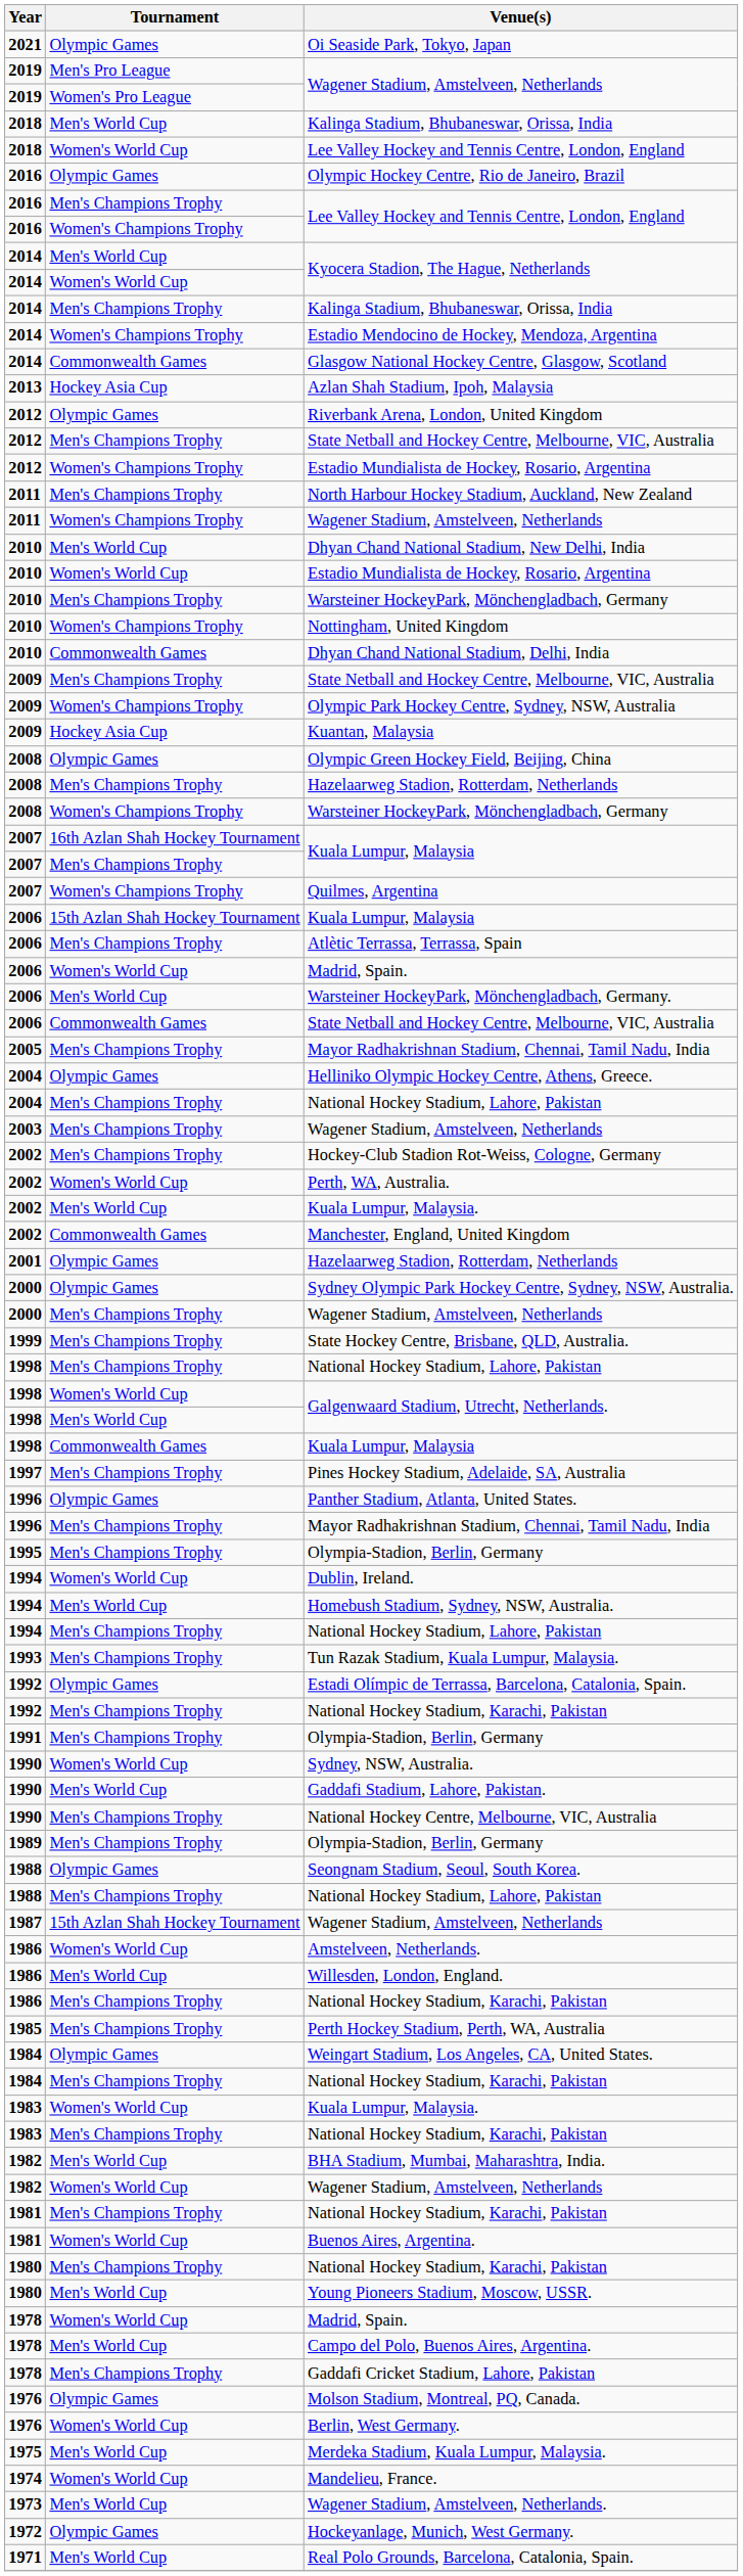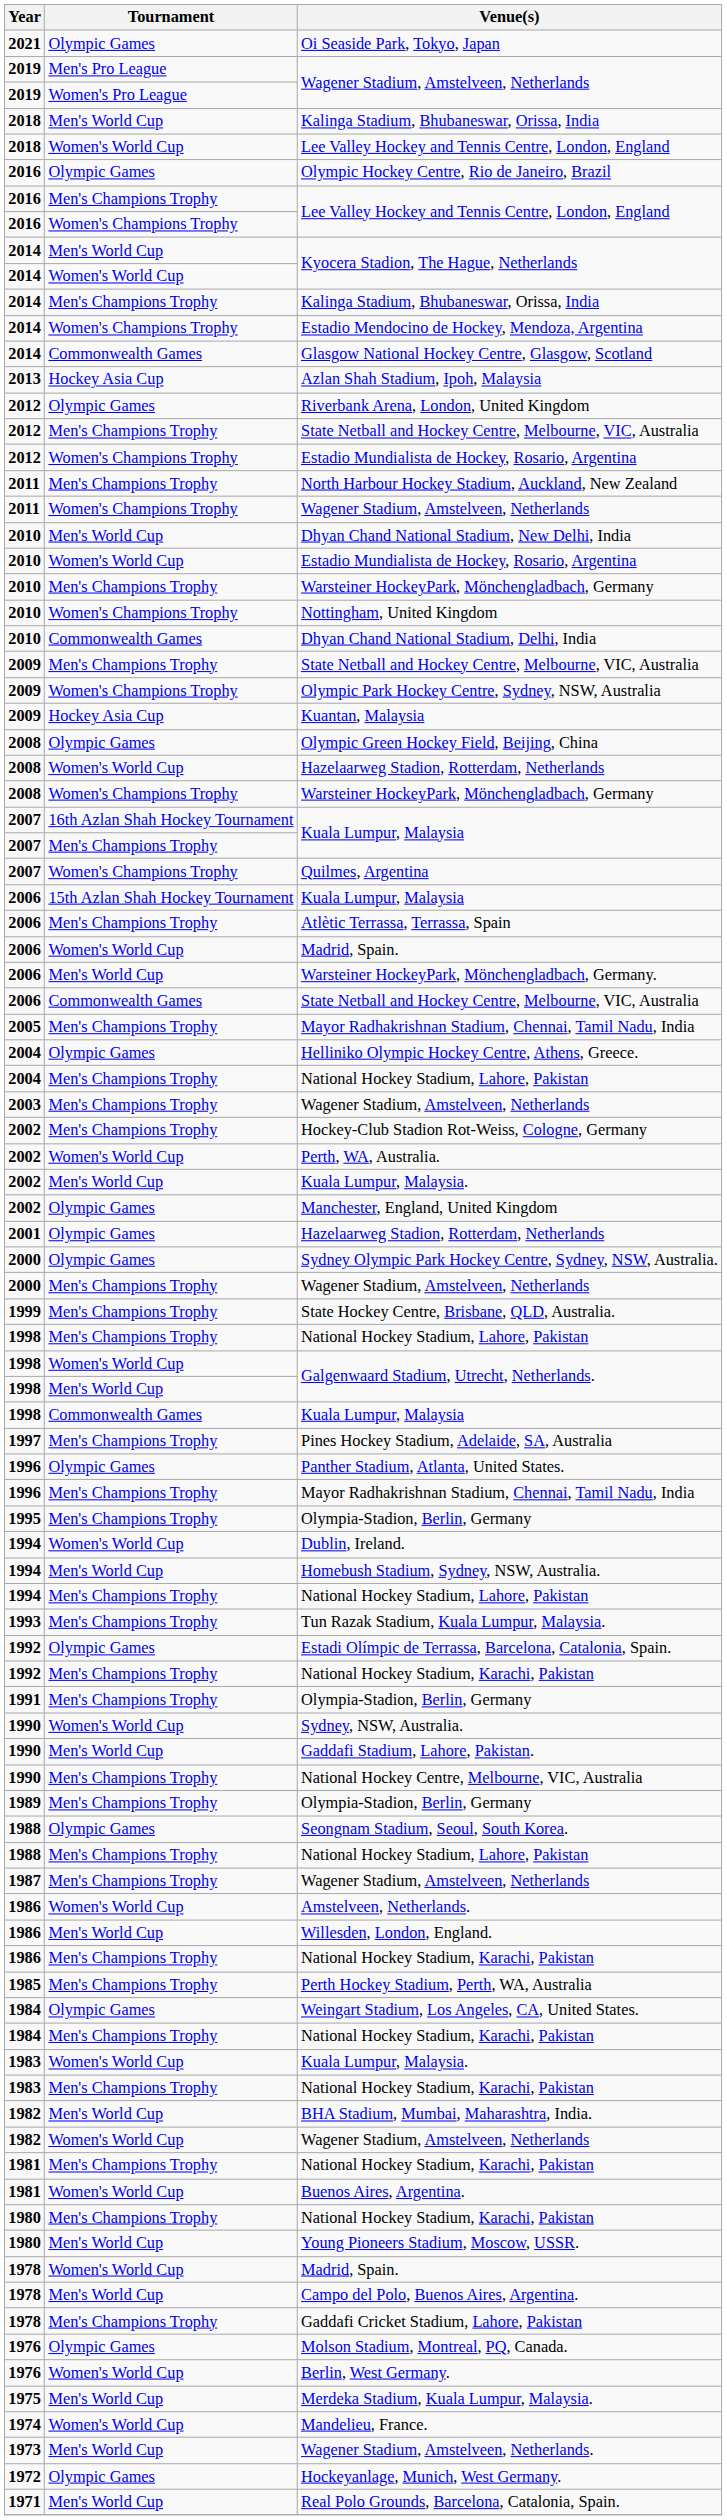 <table class="wikitable">
 <tr>
 <th>Year</th>
 <th>Tournament</th>
 <th>Venue(s)</th>
 </tr>
 <tr>
 <td><strong>2021</strong></td>
 <td><a href='#'>Olympic Games</a></td>
 <td><a href='#'>Oi Seaside Park</a>, <a href='#'>Tokyo</a>, <a href='#'>Japan</a></td>
 </tr>
 <tr>
 <td><strong>2019</strong></td>
 <td><a href='#'>Men's Pro League</a></td>
 <td rowspan=2><a href='#'>Wagener Stadium</a>, <a href='#'>Amstelveen</a>, <a href='#'>Netherlands</a></td>
 </tr>
 <tr>
 <td><strong>2019</strong></td>
 <td><a href='#'>Women's Pro League</a></td>
 </tr>
 <tr>
 <td><strong>2018</strong></td>
 <td><a href='#'>Men's World Cup</a></td>
 <td><a href='#'>Kalinga Stadium</a>, <a href='#'>Bhubaneswar</a>, <a href='#'>Orissa</a>, <a href='#'>India</a></td>
 </tr>
 <tr>
 <td><strong>2018</strong></td>
 <td><a href='#'>Women's World Cup</a></td>
 <td><a href='#'>Lee Valley Hockey and Tennis Centre</a>, <a href='#'>London</a>, <a href='#'>England</a></td>
 </tr>
 <tr>
 <td><strong>2016</strong></td>
 <td><a href='#'>Olympic Games</a></td>
 <td><a href='#'>Olympic Hockey Centre</a>, <a href='#'>Rio de Janeiro</a>, <a href='#'>Brazil</a></td>
 </tr>
 <tr>
 <td><strong>2016</strong></td>
 <td><a href='#'>Men's Champions Trophy</a></td>
 <td rowspan=2><a href='#'>Lee Valley Hockey and Tennis Centre</a>, <a href='#'>London</a>, <a href='#'>England</a></td>
 </tr>
 <tr>
 <td><strong>2016</strong></td>
 <td><a href='#'>Women's Champions Trophy</a></td>
 </tr>
 <tr>
 <td><strong>2014</strong></td>
 <td><a href='#'>Men's World Cup</a></td>
 <td rowspan=2><a href='#'>Kyocera Stadion</a>, <a href='#'>The Hague</a>, <a href='#'>Netherlands</a></td>
 </tr>
 <tr>
 <td><strong>2014</strong></td>
 <td><a href='#'>Women's World Cup</a></td>
 </tr>
 <tr>
 <td><strong>2014</strong></td>
 <td><a href='#'>Men's Champions Trophy</a></td>
 <td><a href='#'>Kalinga Stadium</a>, <a href='#'>Bhubaneswar</a>, Orissa, <a href='#'>India</a></td>
 </tr>
 <tr>
 <td><strong>2014</strong></td>
 <td><a href='#'>Women's Champions Trophy</a></td>
 <td><a href='#'>Estadio Mendocino de Hockey</a>, <a href='#'>Mendoza, Argentina</a></td>
 </tr>
 <tr>
 <td><strong>2014</strong></td>
 <td><a href='#'>Commonwealth Games</a></td>
 <td><a href='#'>Glasgow National Hockey Centre</a>, <a href='#'>Glasgow</a>, <a href='#'>Scotland</a></td>
 </tr>
 <tr>
 <td><strong>2013</strong></td>
 <td><a href='#'>Hockey Asia Cup</a></td>
 <td><a href='#'>Azlan Shah Stadium</a>, <a href='#'>Ipoh</a>, <a href='#'>Malaysia</a></td>
 </tr>
 <tr>
 <td><strong>2012</strong></td>
 <td><a href='#'>Olympic Games</a></td>
 <td><a href='#'>Riverbank Arena</a>, <a href='#'>London</a>, United Kingdom</td>
 </tr>
 <tr>
 <td><strong>2012</strong></td>
 <td><a href='#'>Men's Champions Trophy</a></td>
 <td><a href='#'>State Netball and Hockey Centre</a>, <a href='#'>Melbourne</a>, <a href='#'>VIC</a>, Australia</td>
 </tr>
 <tr>
 <td><strong>2012</strong></td>
 <td><a href='#'>Women's Champions Trophy</a></td>
 <td><a href='#'>Estadio Mundialista de Hockey</a>, <a href='#'>Rosario</a>, <a href='#'>Argentina</a></td>
 </tr>
 <tr>
 <td><strong>2011</strong></td>
 <td><a href='#'>Men's Champions Trophy</a></td>
 <td><a href='#'>North Harbour Hockey Stadium</a>, <a href='#'>Auckland</a>, New Zealand</td>
 </tr>
 <tr>
 <td><strong>2011</strong></td>
 <td><a href='#'>Women's Champions Trophy</a></td>
 <td><a href='#'>Wagener Stadium</a>, <a href='#'>Amstelveen</a>, <a href='#'>Netherlands</a></td>
 </tr>
 <tr>
 <td><strong>2010</strong></td>
 <td><a href='#'>Men's World Cup</a></td>
 <td><a href='#'>Dhyan Chand National Stadium</a>, <a href='#'>New Delhi</a>, India</td>
 </tr>
 <tr>
 <td><strong>2010</strong></td>
 <td><a href='#'>Women's World Cup</a></td>
 <td><a href='#'>Estadio Mundialista de Hockey</a>, <a href='#'>Rosario</a>, <a href='#'>Argentina</a></td>
 </tr>
 <tr>
 <td><strong>2010</strong></td>
 <td><a href='#'>Men's Champions Trophy</a></td>
 <td><a href='#'>Warsteiner HockeyPark</a>, <a href='#'>Mönchengladbach</a>, Germany</td>
 </tr>
 <tr>
 <td><strong>2010</strong></td>
 <td><a href='#'>Women's Champions Trophy</a></td>
 <td><a href='#'>Nottingham</a>, United Kingdom</td>
 </tr>
 <tr>
 <td><strong>2010</strong></td>
 <td><a href='#'>Commonwealth Games</a></td>
 <td><a href='#'>Dhyan Chand National Stadium</a>, <a href='#'>Delhi</a>, India</td>
 </tr>
 <tr>
 <td><strong>2009</strong></td>
 <td><a href='#'>Men's Champions Trophy</a></td>
 <td><a href='#'>State Netball and Hockey Centre</a>, <a href='#'>Melbourne</a>, VIC, Australia</td>
 </tr>
 <tr>
 <td><strong>2009</strong></td>
 <td><a href='#'>Women's Champions Trophy</a></td>
 <td><a href='#'>Olympic Park Hockey Centre</a>, <a href='#'>Sydney</a>, NSW, Australia</td>
 </tr>
 <tr>
 <td><strong>2009</strong></td>
 <td><a href='#'>Hockey Asia Cup</a></td>
 <td><a href='#'>Kuantan</a>, <a href='#'>Malaysia</a></td>
 </tr>
 <tr>
 <td><strong>2008</strong></td>
 <td><a href='#'>Olympic Games</a></td>
 <td><a href='#'>Olympic Green Hockey Field</a>, <a href='#'>Beijing</a>, China</td>
 </tr>
 <tr>
 <td><strong>2008</strong></td>
-<td><a href='#'>Men's Champions Trophy</a></td>
+<td><a href='#'>Women's World Cup</a></td>
 <td><a href='#'>Hazelaarweg Stadion</a>, <a href='#'>Rotterdam</a>, <a href='#'>Netherlands</a></td>
 </tr>
 <tr>
 <td><strong>2008</strong></td>
 <td><a href='#'>Women's Champions Trophy</a></td>
 <td><a href='#'>Warsteiner HockeyPark</a>, <a href='#'>Mönchengladbach</a>, Germany</td>
 </tr>
 <tr>
 <td><strong>2007</strong></td>
 <td><a href='#'>16th Azlan Shah Hockey Tournament</a></td>
 <td rowspan=2><a href='#'>Kuala Lumpur</a>, <a href='#'>Malaysia</a></td>
 </tr>
 <tr>
 <td><strong>2007</strong></td>
 <td><a href='#'>Men's Champions Trophy</a></td>
 </tr>
 <tr>
 <td><strong>2007</strong></td>
 <td><a href='#'>Women's Champions Trophy</a></td>
 <td><a href='#'>Quilmes</a>, <a href='#'>Argentina</a></td>
 </tr>
 <tr>
 <td><strong>2006</strong></td>
 <td><a href='#'>15th Azlan Shah Hockey Tournament</a></td>
 <td><a href='#'>Kuala Lumpur</a>, <a href='#'>Malaysia</a></td>
 </tr>
 <tr>
 <td><strong>2006</strong></td>
 <td><a href='#'>Men's Champions Trophy</a></td>
 <td><a href='#'>Atlètic Terrassa</a>, <a href='#'>Terrassa</a>, Spain</td>
 </tr>
 <tr>
 <td><strong>2006</strong></td>
 <td><a href='#'>Women's World Cup</a></td>
 <td><a href='#'>Madrid</a>, Spain.</td>
 </tr>
 <tr>
 <td><strong>2006</strong></td>
 <td><a href='#'>Men's World Cup</a></td>
 <td><a href='#'>Warsteiner HockeyPark</a>, <a href='#'>Mönchengladbach</a>, Germany.</td>
 </tr>
 <tr>
 <td><strong>2006</strong></td>
 <td><a href='#'>Commonwealth Games</a></td>
 <td><a href='#'>State Netball and Hockey Centre</a>,  <a href='#'>Melbourne</a>, VIC, Australia</td>
 </tr>
 <tr>
 <td><strong>2005</strong></td>
 <td><a href='#'>Men's Champions Trophy</a></td>
 <td><a href='#'>Mayor Radhakrishnan Stadium</a>, <a href='#'>Chennai</a>, <a href='#'>Tamil Nadu</a>, India</td>
 </tr>
 <tr>
 <td><strong>2004</strong></td>
 <td><a href='#'>Olympic Games</a></td>
 <td><a href='#'>Helliniko Olympic Hockey Centre</a>, <a href='#'>Athens</a>, Greece.</td>
 </tr>
 <tr>
 <td><strong>2004</strong></td>
 <td><a href='#'>Men's Champions Trophy</a></td>
 <td>National Hockey Stadium, <a href='#'>Lahore</a>, <a href='#'>Pakistan</a></td>
 </tr>
 <tr>
 <td><strong>2003</strong></td>
 <td><a href='#'>Men's Champions Trophy</a></td>
 <td>Wagener Stadium, <a href='#'>Amstelveen</a>, <a href='#'>Netherlands</a></td>
 </tr>
 <tr>
 <td><strong>2002</strong></td>
 <td><a href='#'>Men's Champions Trophy</a></td>
 <td>Hockey-Club Stadion Rot-Weiss, <a href='#'>Cologne</a>, Germany</td>
 </tr>
 <tr>
 <td><strong>2002</strong></td>
 <td><a href='#'>Women's World Cup</a></td>
 <td><a href='#'>Perth</a>, <a href='#'>WA</a>, Australia.</td>
 </tr>
 <tr>
 <td><strong>2002</strong></td>
 <td><a href='#'>Men's World Cup</a></td>
 <td><a href='#'>Kuala Lumpur</a>, <a href='#'>Malaysia</a>.</td>
 </tr>
 <tr>
 <td><strong>2002</strong></td>
-<td><a href='#'>Commonwealth Games</a></td>
+<td><a href='#'>Olympic Games</a></td>
 <td><a href='#'>Manchester</a>, England, United Kingdom</td>
 </tr>
 <tr>
 <td><strong>2001</strong></td>
 <td><a href='#'>Olympic Games</a></td>
 <td><a href='#'>Hazelaarweg Stadion</a>, <a href='#'>Rotterdam</a>, <a href='#'>Netherlands</a></td>
 </tr>
 <tr>
 <td><strong>2000</strong></td>
 <td><a href='#'>Olympic Games</a></td>
 <td><a href='#'>Sydney Olympic Park Hockey Centre</a>, <a href='#'>Sydney</a>, <a href='#'>NSW</a>, Australia.</td>
 </tr>
 <tr>
 <td><strong>2000</strong></td>
 <td><a href='#'>Men's Champions Trophy</a></td>
 <td>Wagener Stadium, <a href='#'>Amstelveen</a>, <a href='#'>Netherlands</a></td>
 </tr>
 <tr>
 <td><strong>1999</strong></td>
 <td><a href='#'>Men's Champions Trophy</a></td>
 <td>State Hockey Centre, <a href='#'>Brisbane</a>, <a href='#'>QLD</a>, Australia.</td>
 </tr>
 <tr>
 <td><strong>1998</strong></td>
 <td><a href='#'>Men's Champions Trophy</a></td>
 <td>National Hockey Stadium, <a href='#'>Lahore</a>, <a href='#'>Pakistan</a></td>
 </tr>
 <tr>
 <td><strong>1998</strong></td>
 <td><a href='#'>Women's World Cup</a></td>
 <td rowspan=2><a href='#'>Galgenwaard Stadium</a>, <a href='#'>Utrecht</a>, <a href='#'>Netherlands</a>.</td>
 </tr>
 <tr>
 <td><strong>1998</strong></td>
 <td><a href='#'>Men's World Cup</a></td>
 </tr>
 <tr>
 <td><strong>1998</strong></td>
 <td><a href='#'>Commonwealth Games</a></td>
 <td><a href='#'>Kuala Lumpur</a>, <a href='#'>Malaysia</a></td>
 </tr>
 <tr>
 <td><strong>1997</strong></td>
 <td><a href='#'>Men's Champions Trophy</a></td>
 <td>Pines Hockey Stadium, <a href='#'>Adelaide</a>, <a href='#'>SA</a>, Australia</td>
 </tr>
 <tr>
 <td><strong>1996</strong></td>
 <td><a href='#'>Olympic Games</a></td>
 <td><a href='#'>Panther Stadium</a>, <a href='#'>Atlanta</a>, United States.</td>
 </tr>
 <tr>
 <td><strong>1996</strong></td>
 <td><a href='#'>Men's Champions Trophy</a></td>
 <td>Mayor Radhakrishnan Stadium, <a href='#'>Chennai</a>, <a href='#'>Tamil Nadu</a>, India</td>
 </tr>
 <tr>
 <td><strong>1995</strong></td>
 <td><a href='#'>Men's Champions Trophy</a></td>
 <td>Olympia-Stadion, <a href='#'>Berlin</a>, Germany</td>
 </tr>
 <tr>
 <td><strong>1994</strong></td>
 <td><a href='#'>Women's World Cup</a></td>
 <td><a href='#'>Dublin</a>, Ireland.</td>
 </tr>
 <tr>
 <td><strong>1994</strong></td>
 <td><a href='#'>Men's World Cup</a></td>
 <td><a href='#'>Homebush Stadium</a>, <a href='#'>Sydney</a>, NSW, Australia.</td>
 </tr>
 <tr>
 <td><strong>1994</strong></td>
 <td><a href='#'>Men's Champions Trophy</a></td>
 <td>National Hockey Stadium, <a href='#'>Lahore</a>, <a href='#'>Pakistan</a></td>
 </tr>
 <tr>
 <td><strong>1993</strong></td>
 <td><a href='#'>Men's Champions Trophy</a></td>
 <td>Tun Razak Stadium, <a href='#'>Kuala Lumpur</a>, <a href='#'>Malaysia</a>.</td>
 </tr>
 <tr>
 <td><strong>1992</strong></td>
 <td><a href='#'>Olympic Games</a></td>
 <td><a href='#'>Estadi Olímpic de Terrassa</a>, <a href='#'>Barcelona</a>, <a href='#'>Catalonia</a>, Spain.</td>
 </tr>
 <tr>
 <td><strong>1992</strong></td>
 <td><a href='#'>Men's Champions Trophy</a></td>
 <td>National Hockey Stadium, <a href='#'>Karachi</a>, <a href='#'>Pakistan</a></td>
 </tr>
 <tr>
 <td><strong>1991</strong></td>
 <td><a href='#'>Men's Champions Trophy</a></td>
 <td>Olympia-Stadion, <a href='#'>Berlin</a>, Germany</td>
 </tr>
 <tr>
 <td><strong>1990</strong></td>
 <td><a href='#'>Women's World Cup</a></td>
 <td><a href='#'>Sydney</a>, NSW, Australia.</td>
 </tr>
 <tr>
 <td><strong>1990</strong></td>
 <td><a href='#'>Men's World Cup</a></td>
 <td><a href='#'>Gaddafi Stadium</a>, <a href='#'>Lahore</a>, <a href='#'>Pakistan</a>.</td>
 </tr>
 <tr>
 <td><strong>1990</strong></td>
 <td><a href='#'>Men's Champions Trophy</a></td>
 <td>National Hockey Centre, <a href='#'>Melbourne</a>, VIC, Australia</td>
 </tr>
 <tr>
 <td><strong>1989</strong></td>
 <td><a href='#'>Men's Champions Trophy</a></td>
 <td>Olympia-Stadion, <a href='#'>Berlin</a>, Germany</td>
 </tr>
 <tr>
 <td><strong>1988</strong></td>
 <td><a href='#'>Olympic Games</a></td>
 <td><a href='#'>Seongnam Stadium</a>, <a href='#'>Seoul</a>, <a href='#'>South Korea</a>.</td>
 </tr>
 <tr>
 <td><strong>1988</strong></td>
 <td><a href='#'>Men's Champions Trophy</a></td>
 <td>National Hockey Stadium, <a href='#'>Lahore</a>, <a href='#'>Pakistan</a></td>
 </tr>
 <tr>
 <td><strong>1987</strong></td>
-<td><a href='#'>15th Azlan Shah Hockey Tournament</a></td>
+<td><a href='#'>Men's Champions Trophy</a></td>
 <td>Wagener Stadium, <a href='#'>Amstelveen</a>, <a href='#'>Netherlands</a></td>
 </tr>
 <tr>
 <td><strong>1986</strong></td>
 <td><a href='#'>Women's World Cup</a></td>
 <td><a href='#'>Amstelveen</a>, <a href='#'>Netherlands</a>.</td>
 </tr>
 <tr>
 <td><strong>1986</strong></td>
 <td><a href='#'>Men's World Cup</a></td>
 <td><a href='#'>Willesden</a>, <a href='#'>London</a>, England.</td>
 </tr>
 <tr>
 <td><strong>1986</strong></td>
 <td><a href='#'>Men's Champions Trophy</a></td>
 <td>National Hockey Stadium, <a href='#'>Karachi</a>, <a href='#'>Pakistan</a></td>
 </tr>
 <tr>
 <td><strong>1985</strong></td>
 <td><a href='#'>Men's Champions Trophy</a></td>
 <td><a href='#'>Perth Hockey Stadium</a>, <a href='#'>Perth</a>, WA, Australia</td>
 </tr>
 <tr>
 <td><strong>1984</strong></td>
 <td><a href='#'>Olympic Games</a></td>
 <td><a href='#'>Weingart Stadium</a>, <a href='#'>Los Angeles</a>, <a href='#'>CA</a>, United States.</td>
 </tr>
 <tr>
 <td><strong>1984</strong></td>
 <td><a href='#'>Men's Champions Trophy</a></td>
 <td>National Hockey Stadium, <a href='#'>Karachi</a>, <a href='#'>Pakistan</a></td>
 </tr>
 <tr>
 <td><strong>1983</strong></td>
 <td><a href='#'>Women's World Cup</a></td>
 <td><a href='#'>Kuala Lumpur</a>, <a href='#'>Malaysia</a>.</td>
 </tr>
 <tr>
 <td><strong>1983</strong></td>
 <td><a href='#'>Men's Champions Trophy</a></td>
 <td>National Hockey Stadium, <a href='#'>Karachi</a>, <a href='#'>Pakistan</a></td>
 </tr>
 <tr>
 <td><strong>1982</strong></td>
 <td><a href='#'>Men's World Cup</a></td>
 <td><a href='#'>BHA Stadium</a>, <a href='#'>Mumbai</a>, <a href='#'>Maharashtra</a>, India.</td>
 </tr>
 <tr>
 <td><strong>1982</strong></td>
 <td><a href='#'>Women's World Cup</a></td>
 <td>Wagener Stadium, <a href='#'>Amstelveen</a>, <a href='#'>Netherlands</a></td>
 </tr>
 <tr>
 <td><strong>1981</strong></td>
 <td><a href='#'>Men's Champions Trophy</a></td>
 <td>National Hockey Stadium, <a href='#'>Karachi</a>, <a href='#'>Pakistan</a></td>
 </tr>
 <tr>
 <td><strong>1981</strong></td>
 <td><a href='#'>Women's World Cup</a></td>
 <td><a href='#'>Buenos Aires</a>, <a href='#'>Argentina</a>.</td>
 </tr>
 <tr>
 <td><strong>1980</strong></td>
 <td><a href='#'>Men's Champions Trophy</a></td>
 <td>National Hockey Stadium, <a href='#'>Karachi</a>, <a href='#'>Pakistan</a></td>
 </tr>
 <tr>
 <td><strong>1980</strong></td>
 <td><a href='#'>Men's World Cup</a></td>
 <td><a href='#'>Young Pioneers Stadium</a>, <a href='#'>Moscow</a>, <a href='#'>USSR</a>.</td>
 </tr>
 <tr>
 <td><strong>1978</strong></td>
 <td><a href='#'>Women's World Cup</a></td>
 <td><a href='#'>Madrid</a>, Spain.</td>
 </tr>
 <tr>
 <td><strong>1978</strong></td>
 <td><a href='#'>Men's World Cup</a></td>
 <td><a href='#'>Campo del Polo</a>, <a href='#'>Buenos Aires</a>, <a href='#'>Argentina</a>.</td>
 </tr>
 <tr>
 <td><strong>1978</strong></td>
 <td><a href='#'>Men's Champions Trophy</a></td>
 <td>Gaddafi Cricket Stadium, <a href='#'>Lahore</a>, <a href='#'>Pakistan</a></td>
 </tr>
 <tr>
 <td><strong>1976</strong></td>
 <td><a href='#'>Olympic Games</a></td>
 <td><a href='#'>Molson Stadium</a>, <a href='#'>Montreal</a>, <a href='#'>PQ</a>, Canada.</td>
 </tr>
 <tr>
 <td><strong>1976</strong></td>
 <td><a href='#'>Women's World Cup</a></td>
 <td><a href='#'>Berlin</a>, <a href='#'>West Germany</a>.</td>
 </tr>
 <tr>
 <td><strong>1975</strong></td>
 <td><a href='#'>Men's World Cup</a></td>
 <td><a href='#'>Merdeka Stadium</a>, <a href='#'>Kuala Lumpur</a>, <a href='#'>Malaysia</a>.</td>
 </tr>
 <tr>
 <td><strong>1974</strong></td>
 <td><a href='#'>Women's World Cup</a></td>
 <td><a href='#'>Mandelieu</a>, France.</td>
 </tr>
 <tr>
 <td><strong>1973</strong></td>
 <td><a href='#'>Men's World Cup</a></td>
 <td><a href='#'>Wagener Stadium</a>, <a href='#'>Amstelveen</a>, <a href='#'>Netherlands</a>.</td>
 </tr>
 <tr>
 <td><strong>1972</strong></td>
 <td><a href='#'>Olympic Games</a></td>
 <td><a href='#'>Hockeyanlage</a>, <a href='#'>Munich</a>, <a href='#'>West Germany</a>.</td>
 </tr>
 <tr>
 <td><strong>1971</strong></td>
 <td><a href='#'>Men's World Cup</a></td>
 <td><a href='#'>Real Polo Grounds</a>, <a href='#'>Barcelona</a>, Catalonia, Spain.</td>
 </tr>
 <tr>
 </tr>
 </table>
